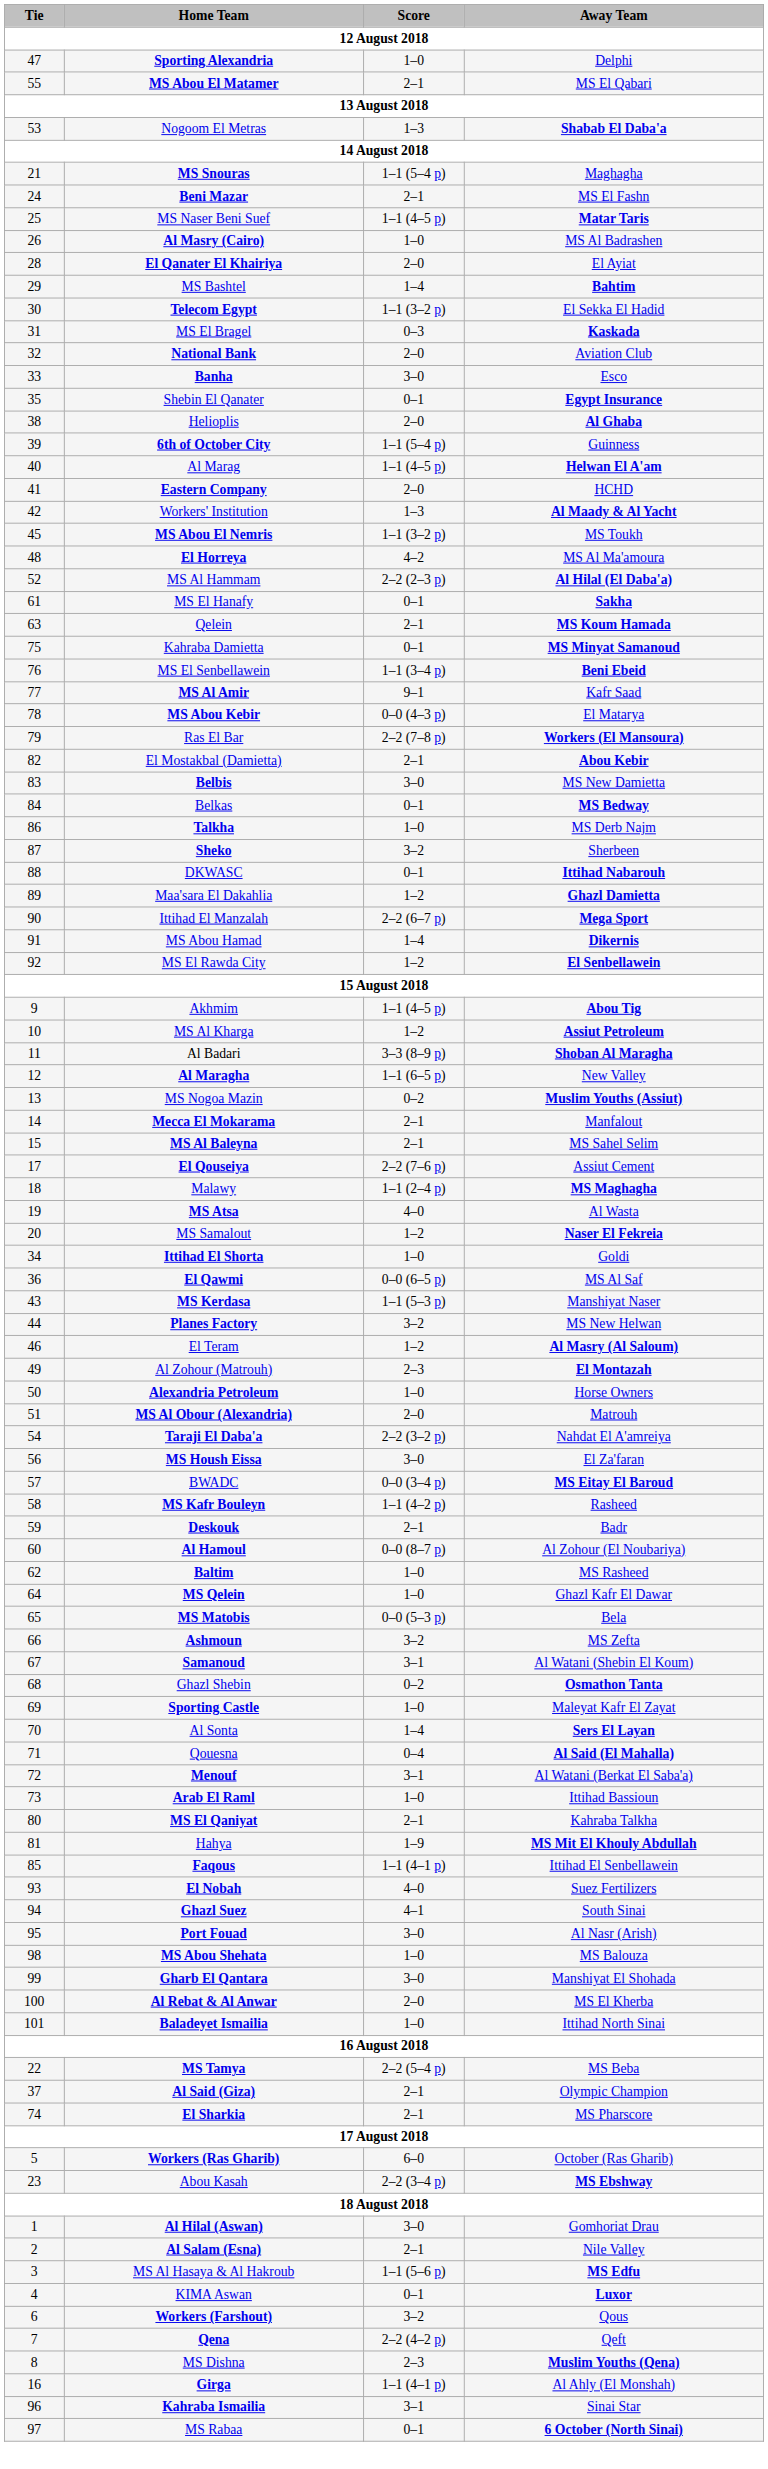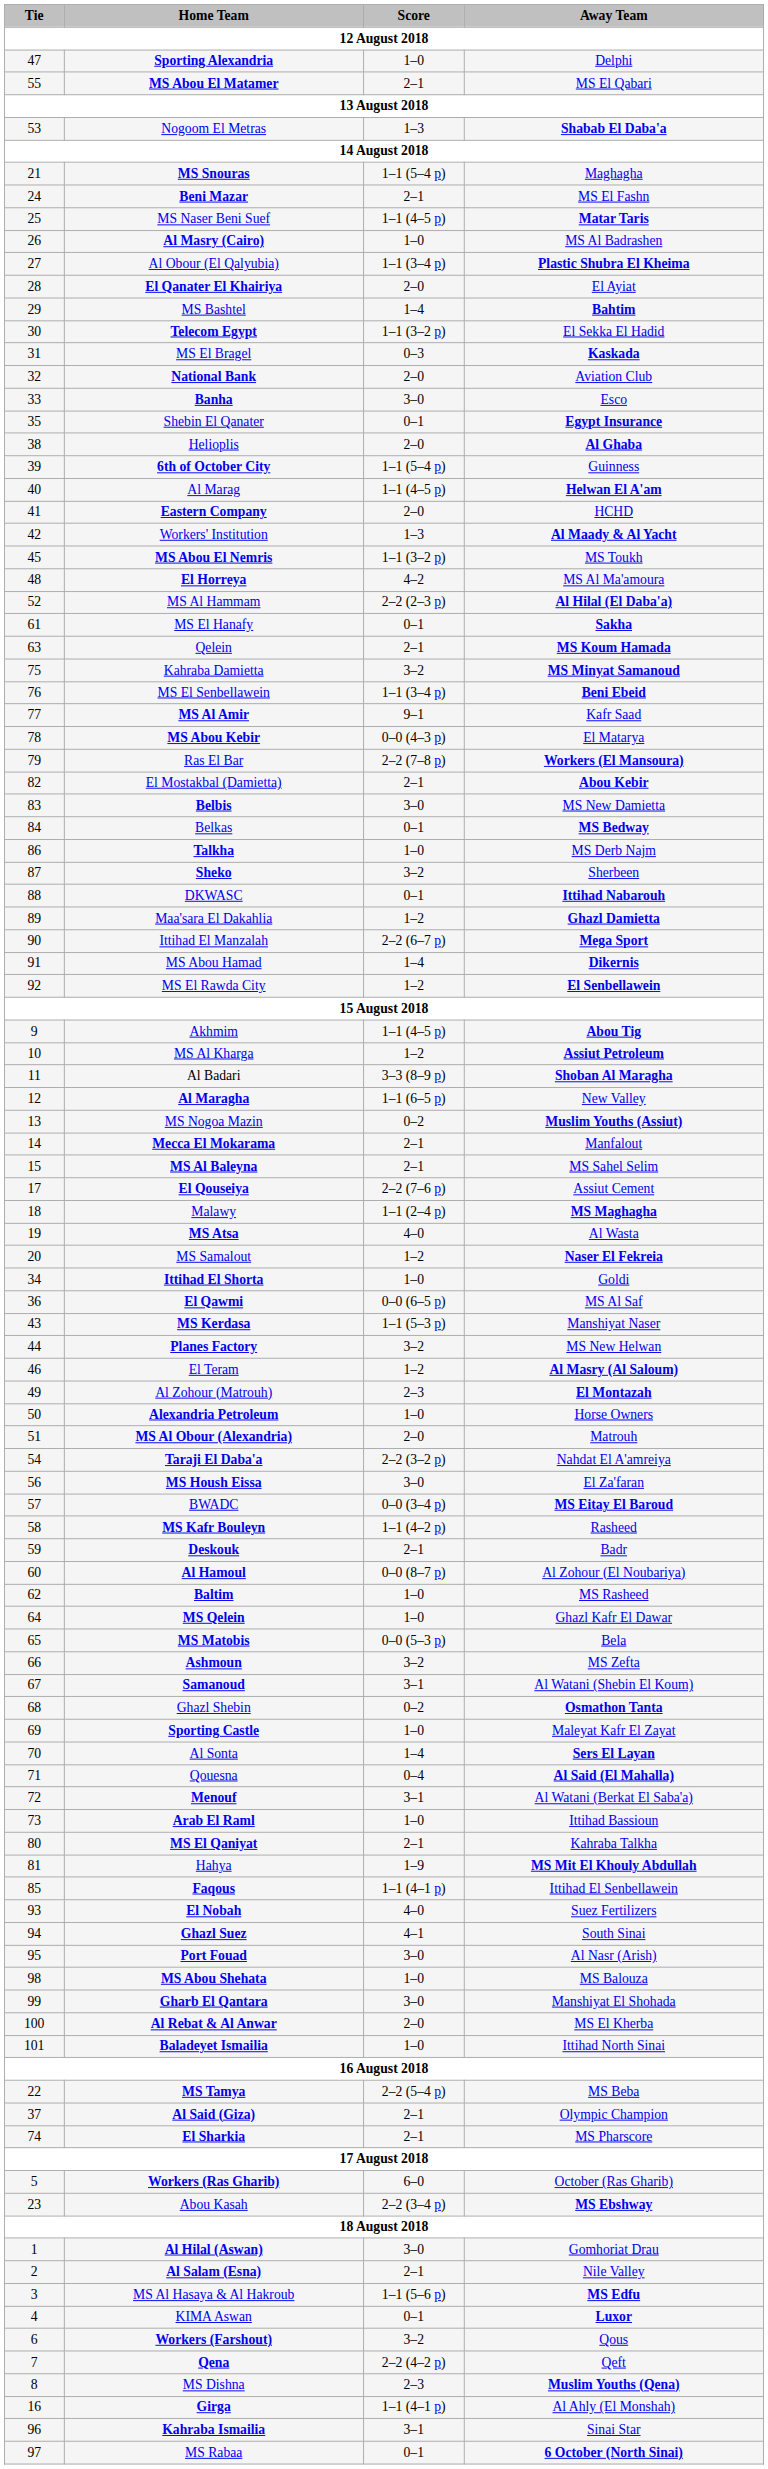 <table class="wikitable" style="width: 800px; height:50px; background:WhiteSmoke; text-align:center; font-size:90%">
 <tr>
 <td scope="col" style="width:  7.25%; background:silver;"><strong>Tie</strong></td>
 <td scope="col" style="width: 36.50%; background:silver;"><strong>Home Team</strong></td>
 <td scope="col" style="width: 12.25%; background:silver;"><strong>Score</strong></td>
 <td scope="col" style="width: 36.50%; background:silver;"><strong>Away Team</strong></td>
 </tr>
 <tr>
 <td colspan="4" style= background:White><strong>12 August 2018</strong></td>
 </tr>
 <tr>
 <td>47</td>
 <td><strong><a href='#'>Sporting Alexandria</a></strong></td>
 <td>1–0</td>
 <td><a href='#'>Delphi</a></td>
 </tr>
 <tr>
 <td>55</td>
 <td><strong><a href='#'>MS Abou El Matamer</a></strong></td>
 <td>2–1</td>
 <td><a href='#'>MS El Qabari</a></td>
 </tr>
 <tr>
 <td colspan="4" style= background:White><strong>13 August 2018</strong></td>
 </tr>
 <tr>
 <td>53</td>
 <td><a href='#'>Nogoom El Metras</a></td>
 <td>1–3</td>
 <td><strong><a href='#'>Shabab El Daba'a</a></strong></td>
 </tr>
 <tr>
 <td colspan="4" style= background:White><strong>14 August 2018</strong></td>
 </tr>
 <tr>
 <td>21</td>
 <td><strong><a href='#'>MS Snouras</a></strong></td>
 <td>1–1 (5–4 <a href='#'>p</a>)</td>
 <td><a href='#'>Maghagha</a></td>
 </tr>
 <tr>
 <td>24</td>
 <td><strong><a href='#'>Beni Mazar</a></strong></td>
 <td>2–1</td>
 <td><a href='#'>MS El Fashn</a></td>
 </tr>
 <tr>
 <td>25</td>
 <td><a href='#'>MS Naser Beni Suef</a></td>
 <td>1–1 (4–5 <a href='#'>p</a>)</td>
 <td><strong><a href='#'>Matar Taris</a></strong></td>
 </tr>
 <tr>
 <td>26</td>
 <td><strong><a href='#'>Al Masry (Cairo)</a></strong></td>
 <td>1–0</td>
 <td><a href='#'>MS Al Badrashen</a></td>
+</tr>
+<tr>
+<td>27</td>
+<td><a href='#'>Al Obour (El Qalyubia)</a></td>
+<td>1–1 (3–4 <a href='#'>p</a>)</td>
+<td><strong><a href='#'>Plastic Shubra El Kheima</a></strong></td>
 </tr>
 <tr>
 <td>28</td>
 <td><strong><a href='#'>El Qanater El Khairiya</a></strong></td>
 <td>2–0</td>
 <td><a href='#'>El Ayiat</a></td>
 </tr>
 <tr>
 <td>29</td>
 <td><a href='#'>MS Bashtel</a></td>
 <td>1–4</td>
 <td><strong><a href='#'>Bahtim</a></strong></td>
 </tr>
 <tr>
 <td>30</td>
 <td><strong><a href='#'>Telecom Egypt</a></strong></td>
 <td>1–1 (3–2 <a href='#'>p</a>)</td>
 <td><a href='#'>El Sekka El Hadid</a></td>
 </tr>
 <tr>
 <td>31</td>
 <td><a href='#'>MS El Bragel</a></td>
 <td>0–3</td>
 <td><strong><a href='#'>Kaskada</a></strong></td>
 </tr>
 <tr>
 <td>32</td>
 <td><strong><a href='#'>National Bank</a></strong></td>
 <td>2–0</td>
 <td><a href='#'>Aviation Club</a></td>
 </tr>
 <tr>
 <td>33</td>
 <td><strong><a href='#'>Banha</a></strong></td>
 <td>3–0</td>
 <td><a href='#'>Esco</a></td>
 </tr>
 <tr>
 <td>35</td>
 <td><a href='#'>Shebin El Qanater</a></td>
 <td>0–1</td>
 <td><strong><a href='#'>Egypt Insurance</a></strong></td>
 </tr>
 <tr>
 <td>38</td>
 <td><a href='#'>Helioplis</a></td>
 <td>2–0</td>
 <td><strong><a href='#'>Al Ghaba</a></strong></td>
 </tr>
 <tr>
 <td>39</td>
 <td><strong><a href='#'>6th of October City</a></strong></td>
 <td>1–1 (5–4 <a href='#'>p</a>)</td>
 <td><a href='#'>Guinness</a></td>
 </tr>
 <tr>
 <td>40</td>
 <td><a href='#'>Al Marag</a></td>
 <td>1–1 (4–5 <a href='#'>p</a>)</td>
 <td><strong><a href='#'>Helwan El A'am</a></strong></td>
 </tr>
 <tr>
 <td>41</td>
 <td><strong><a href='#'>Eastern Company</a></strong></td>
 <td>2–0</td>
 <td><a href='#'>HCHD</a></td>
 </tr>
 <tr>
 <td>42</td>
 <td><a href='#'>Workers' Institution</a></td>
 <td>1–3</td>
 <td><strong><a href='#'>Al Maady & Al Yacht</a></strong></td>
 </tr>
 <tr>
 <td>45</td>
 <td><strong><a href='#'>MS Abou El Nemris</a></strong></td>
 <td>1–1 (3–2 <a href='#'>p</a>)</td>
 <td><a href='#'>MS Toukh</a></td>
 </tr>
 <tr>
 <td>48</td>
 <td><strong><a href='#'>El Horreya</a></strong></td>
 <td>4–2</td>
 <td><a href='#'>MS Al Ma'amoura</a></td>
 </tr>
 <tr>
 <td>52</td>
 <td><a href='#'>MS Al Hammam</a></td>
 <td>2–2 (2–3 <a href='#'>p</a>)</td>
 <td><strong><a href='#'>Al Hilal (El Daba'a)</a></strong></td>
 </tr>
 <tr>
 <td>61</td>
 <td><a href='#'>MS El Hanafy</a></td>
 <td>0–1</td>
 <td><strong><a href='#'>Sakha</a></strong></td>
 </tr>
 <tr>
 <td>63</td>
 <td><a href='#'>Qelein</a></td>
 <td>2–1</td>
 <td><strong><a href='#'>MS Koum Hamada</a></strong></td>
 </tr>
 <tr>
 <td>75</td>
 <td><a href='#'>Kahraba Damietta</a></td>
-<td>0–1</td>
+<td>3–2</td>
 <td><strong><a href='#'>MS Minyat Samanoud</a></strong></td>
 </tr>
 <tr>
 <td>76</td>
 <td><a href='#'>MS El Senbellawein</a></td>
 <td>1–1 (3–4 <a href='#'>p</a>)</td>
 <td><strong><a href='#'>Beni Ebeid</a></strong></td>
 </tr>
 <tr>
 <td>77</td>
 <td><strong><a href='#'>MS Al Amir</a></strong></td>
 <td>9–1</td>
 <td><a href='#'>Kafr Saad</a></td>
 </tr>
 <tr>
 <td>78</td>
 <td><strong><a href='#'>MS Abou Kebir</a></strong></td>
 <td>0–0 (4–3 <a href='#'>p</a>)</td>
 <td><a href='#'>El Matarya</a></td>
 </tr>
 <tr>
 <td>79</td>
 <td><a href='#'>Ras El Bar</a></td>
 <td>2–2 (7–8 <a href='#'>p</a>)</td>
 <td><strong><a href='#'>Workers (El Mansoura)</a></strong></td>
 </tr>
 <tr>
 <td>82</td>
 <td><a href='#'>El Mostakbal (Damietta)</a></td>
 <td>2–1</td>
 <td><strong><a href='#'>Abou Kebir</a></strong></td>
 </tr>
 <tr>
 <td>83</td>
 <td><strong><a href='#'>Belbis</a></strong></td>
 <td>3–0</td>
 <td><a href='#'>MS New Damietta</a></td>
 </tr>
 <tr>
 <td>84</td>
 <td><a href='#'>Belkas</a></td>
 <td>0–1</td>
 <td><strong><a href='#'>MS Bedway</a></strong></td>
 </tr>
 <tr>
 <td>86</td>
 <td><strong><a href='#'>Talkha</a></strong></td>
 <td>1–0</td>
 <td><a href='#'>MS Derb Najm</a></td>
 </tr>
 <tr>
 <td>87</td>
 <td><strong><a href='#'>Sheko</a></strong></td>
 <td>3–2</td>
 <td><a href='#'>Sherbeen</a></td>
 </tr>
 <tr>
 <td>88</td>
 <td><a href='#'>DKWASC</a></td>
 <td>0–1</td>
 <td><strong><a href='#'>Ittihad Nabarouh</a></strong></td>
 </tr>
 <tr>
 <td>89</td>
 <td><a href='#'>Maa'sara El Dakahlia</a></td>
 <td>1–2</td>
 <td><strong><a href='#'>Ghazl Damietta</a></strong></td>
 </tr>
 <tr>
 <td>90</td>
 <td><a href='#'>Ittihad El Manzalah</a></td>
 <td>2–2 (6–7 <a href='#'>p</a>)</td>
 <td><strong><a href='#'>Mega Sport</a></strong></td>
 </tr>
 <tr>
 <td>91</td>
 <td><a href='#'>MS Abou Hamad</a></td>
 <td>1–4</td>
 <td><strong><a href='#'>Dikernis</a></strong></td>
 </tr>
 <tr>
 <td>92</td>
 <td><a href='#'>MS El Rawda City</a></td>
 <td>1–2</td>
 <td><strong><a href='#'>El Senbellawein</a></strong></td>
 </tr>
 <tr>
 <td colspan="4" style= background:White><strong>15 August 2018</strong></td>
 </tr>
 <tr>
 <td>9</td>
 <td><a href='#'>Akhmim</a></td>
 <td>1–1 (4–5 <a href='#'>p</a>)</td>
 <td><strong><a href='#'>Abou Tig</a></strong></td>
 </tr>
 <tr>
 <td>10</td>
 <td><a href='#'>MS Al Kharga</a></td>
 <td>1–2</td>
 <td><strong><a href='#'>Assiut Petroleum</a></strong></td>
 </tr>
 <tr>
 <td>11</td>
 <td>Al Badari</td>
 <td>3–3 (8–9 <a href='#'>p</a>)</td>
 <td><strong><a href='#'>Shoban Al Maragha</a></strong></td>
 </tr>
 <tr>
 <td>12</td>
 <td><strong><a href='#'>Al Maragha</a></strong></td>
 <td>1–1 (6–5 <a href='#'>p</a>)</td>
 <td><a href='#'>New Valley</a></td>
 </tr>
 <tr>
 <td>13</td>
 <td><a href='#'>MS Nogoa Mazin</a></td>
 <td>0–2</td>
 <td><strong><a href='#'>Muslim Youths (Assiut)</a></strong></td>
 </tr>
 <tr>
 <td>14</td>
 <td><strong><a href='#'>Mecca El Mokarama</a></strong></td>
 <td>2–1</td>
 <td><a href='#'>Manfalout</a></td>
 </tr>
 <tr>
 <td>15</td>
 <td><strong><a href='#'>MS Al Baleyna</a></strong></td>
 <td>2–1</td>
 <td><a href='#'>MS Sahel Selim</a></td>
 </tr>
 <tr>
 <td>17</td>
 <td><strong><a href='#'>El Qouseiya</a></strong></td>
 <td>2–2 (7–6 <a href='#'>p</a>)</td>
 <td><a href='#'>Assiut Cement</a></td>
 </tr>
 <tr>
 <td>18</td>
 <td><a href='#'>Malawy</a></td>
 <td>1–1 (2–4 <a href='#'>p</a>)</td>
 <td><strong><a href='#'>MS Maghagha</a></strong></td>
 </tr>
 <tr>
 <td>19</td>
 <td><strong><a href='#'>MS Atsa</a></strong></td>
 <td>4–0</td>
 <td><a href='#'>Al Wasta</a></td>
 </tr>
 <tr>
 <td>20</td>
 <td><a href='#'>MS Samalout</a></td>
 <td>1–2</td>
 <td><strong><a href='#'>Naser El Fekreia</a></strong></td>
 </tr>
 <tr>
 <td>34</td>
 <td><strong><a href='#'>Ittihad El Shorta</a></strong></td>
 <td>1–0</td>
 <td><a href='#'>Goldi</a></td>
 </tr>
 <tr>
 <td>36</td>
 <td><strong><a href='#'>El Qawmi</a></strong></td>
 <td>0–0 (6–5 <a href='#'>p</a>)</td>
 <td><a href='#'>MS Al Saf</a></td>
 </tr>
 <tr>
 <td>43</td>
 <td><strong><a href='#'>MS Kerdasa</a></strong></td>
 <td>1–1 (5–3 <a href='#'>p</a>)</td>
 <td><a href='#'>Manshiyat Naser</a></td>
 </tr>
 <tr>
 <td>44</td>
 <td><strong><a href='#'>Planes Factory</a></strong></td>
 <td>3–2</td>
 <td><a href='#'>MS New Helwan</a></td>
 </tr>
 <tr>
 <td>46</td>
 <td><a href='#'>El Teram</a></td>
 <td>1–2</td>
 <td><strong><a href='#'>Al Masry (Al Saloum)</a></strong></td>
 </tr>
 <tr>
 <td>49</td>
 <td><a href='#'>Al Zohour (Matrouh)</a></td>
 <td>2–3</td>
 <td><strong><a href='#'>El Montazah</a></strong></td>
 </tr>
 <tr>
 <td>50</td>
 <td><strong><a href='#'>Alexandria Petroleum</a></strong></td>
 <td>1–0</td>
 <td><a href='#'>Horse Owners</a></td>
 </tr>
 <tr>
 <td>51</td>
 <td><strong><a href='#'>MS Al Obour (Alexandria)</a></strong></td>
 <td>2–0</td>
 <td><a href='#'>Matrouh</a></td>
 </tr>
 <tr>
 <td>54</td>
 <td><strong><a href='#'>Taraji El Daba'a</a></strong></td>
 <td>2–2 (3–2 <a href='#'>p</a>)</td>
 <td><a href='#'>Nahdat El A'amreiya</a></td>
 </tr>
 <tr>
 <td>56</td>
 <td><strong><a href='#'>MS Housh Eissa</a></strong></td>
 <td>3–0</td>
 <td><a href='#'>El Za'faran</a></td>
 </tr>
 <tr>
 <td>57</td>
 <td><a href='#'>BWADC</a></td>
 <td>0–0 (3–4 <a href='#'>p</a>)</td>
 <td><strong><a href='#'>MS Eitay El Baroud</a></strong></td>
 </tr>
 <tr>
 <td>58</td>
 <td><strong><a href='#'>MS Kafr Bouleyn</a></strong></td>
 <td>1–1 (4–2 <a href='#'>p</a>)</td>
 <td><a href='#'>Rasheed</a></td>
 </tr>
 <tr>
 <td>59</td>
 <td><strong><a href='#'>Deskouk</a></strong></td>
 <td>2–1</td>
 <td><a href='#'>Badr</a></td>
 </tr>
 <tr>
 <td>60</td>
 <td><strong><a href='#'>Al Hamoul</a></strong></td>
 <td>0–0 (8–7 <a href='#'>p</a>)</td>
 <td><a href='#'>Al Zohour (El Noubariya)</a></td>
 </tr>
 <tr>
 <td>62</td>
 <td><strong><a href='#'>Baltim</a></strong></td>
 <td>1–0</td>
 <td><a href='#'>MS Rasheed</a></td>
 </tr>
 <tr>
 <td>64</td>
 <td><strong><a href='#'>MS Qelein</a></strong></td>
 <td>1–0</td>
 <td><a href='#'>Ghazl Kafr El Dawar</a></td>
 </tr>
 <tr>
 <td>65</td>
 <td><strong><a href='#'>MS Matobis</a></strong></td>
 <td>0–0 (5–3 <a href='#'>p</a>)</td>
 <td><a href='#'>Bela</a></td>
 </tr>
 <tr>
 <td>66</td>
 <td><strong><a href='#'>Ashmoun</a></strong></td>
 <td>3–2</td>
 <td><a href='#'>MS Zefta</a></td>
 </tr>
 <tr>
 <td>67</td>
 <td><strong><a href='#'>Samanoud</a></strong></td>
 <td>3–1</td>
 <td><a href='#'>Al Watani (Shebin El Koum)</a></td>
 </tr>
 <tr>
 <td>68</td>
 <td><a href='#'>Ghazl Shebin</a></td>
 <td>0–2</td>
 <td><strong><a href='#'>Osmathon Tanta</a></strong></td>
 </tr>
 <tr>
 <td>69</td>
 <td><strong><a href='#'>Sporting Castle</a></strong></td>
 <td>1–0</td>
 <td><a href='#'>Maleyat Kafr El Zayat</a></td>
 </tr>
 <tr>
 <td>70</td>
 <td><a href='#'>Al Sonta</a></td>
 <td>1–4</td>
 <td><strong><a href='#'>Sers El Layan</a></strong></td>
 </tr>
 <tr>
 <td>71</td>
 <td><a href='#'>Qouesna</a></td>
 <td>0–4</td>
 <td><strong><a href='#'>Al Said (El Mahalla)</a></strong></td>
 </tr>
 <tr>
 <td>72</td>
 <td><strong><a href='#'>Menouf</a></strong></td>
 <td>3–1</td>
 <td><a href='#'>Al Watani (Berkat El Saba'a)</a></td>
 </tr>
 <tr>
 <td>73</td>
 <td><strong><a href='#'>Arab El Raml</a></strong></td>
 <td>1–0</td>
 <td><a href='#'>Ittihad Bassioun</a></td>
 </tr>
 <tr>
 <td>80</td>
 <td><strong><a href='#'>MS El Qaniyat</a></strong></td>
 <td>2–1</td>
 <td><a href='#'>Kahraba Talkha</a></td>
 </tr>
 <tr>
 <td>81</td>
 <td><a href='#'>Hahya</a></td>
 <td>1–9</td>
 <td><strong><a href='#'>MS Mit El Khouly Abdullah</a></strong></td>
 </tr>
 <tr>
 <td>85</td>
 <td><strong><a href='#'>Faqous</a></strong></td>
 <td>1–1 (4–1 <a href='#'>p</a>)</td>
 <td><a href='#'>Ittihad El Senbellawein</a></td>
 </tr>
 <tr>
 <td>93</td>
 <td><strong><a href='#'>El Nobah</a></strong></td>
 <td>4–0</td>
 <td><a href='#'>Suez Fertilizers</a></td>
 </tr>
 <tr>
 <td>94</td>
 <td><strong><a href='#'>Ghazl Suez</a></strong></td>
 <td>4–1</td>
 <td><a href='#'>South Sinai</a></td>
 </tr>
 <tr>
 <td>95</td>
 <td><strong><a href='#'>Port Fouad</a></strong></td>
 <td>3–0</td>
 <td><a href='#'>Al Nasr (Arish)</a></td>
 </tr>
 <tr>
 <td>98</td>
 <td><strong><a href='#'>MS Abou Shehata</a></strong></td>
 <td>1–0</td>
 <td><a href='#'>MS Balouza</a></td>
 </tr>
 <tr>
 <td>99</td>
 <td><strong><a href='#'>Gharb El Qantara</a></strong></td>
 <td>3–0</td>
 <td><a href='#'>Manshiyat El Shohada</a></td>
 </tr>
 <tr>
 <td>100</td>
 <td><strong><a href='#'>Al Rebat & Al Anwar</a></strong></td>
 <td>2–0</td>
 <td><a href='#'>MS El Kherba</a></td>
 </tr>
 <tr>
 <td>101</td>
 <td><strong><a href='#'>Baladeyet Ismailia</a></strong></td>
 <td>1–0</td>
 <td><a href='#'>Ittihad North Sinai</a></td>
 </tr>
 <tr>
 <td colspan="4" style= background:White><strong>16 August 2018</strong></td>
 </tr>
 <tr>
 <td>22</td>
 <td><strong><a href='#'>MS Tamya</a></strong></td>
 <td>2–2 (5–4 <a href='#'>p</a>)</td>
 <td><a href='#'>MS Beba</a></td>
 </tr>
 <tr>
 <td>37</td>
 <td><strong><a href='#'>Al Said (Giza)</a></strong></td>
 <td>2–1</td>
 <td><a href='#'>Olympic Champion</a></td>
 </tr>
 <tr>
 <td>74</td>
 <td><strong><a href='#'>El Sharkia</a></strong></td>
 <td>2–1</td>
 <td><a href='#'>MS Pharscore</a></td>
 </tr>
 <tr>
 <td colspan="4" style= background:White><strong>17 August 2018</strong></td>
 </tr>
 <tr>
 <td>5</td>
 <td><strong><a href='#'>Workers (Ras Gharib)</a></strong></td>
 <td>6–0</td>
 <td><a href='#'>October (Ras Gharib)</a></td>
 </tr>
 <tr>
 <td>23</td>
 <td><a href='#'>Abou Kasah</a></td>
 <td>2–2 (3–4 <a href='#'>p</a>)</td>
 <td><strong><a href='#'>MS Ebshway</a></strong></td>
 </tr>
 <tr>
 <td colspan="4" style= background:White><strong>18 August 2018</strong></td>
 </tr>
 <tr>
 <td>1</td>
 <td><strong><a href='#'>Al Hilal (Aswan)</a></strong></td>
 <td>3–0</td>
 <td><a href='#'>Gomhoriat Drau</a></td>
 </tr>
 <tr>
 <td>2</td>
 <td><strong><a href='#'>Al Salam (Esna)</a></strong></td>
 <td>2–1</td>
 <td><a href='#'>Nile Valley</a></td>
 </tr>
 <tr>
 <td>3</td>
 <td><a href='#'>MS Al Hasaya & Al Hakroub</a></td>
 <td>1–1 (5–6 <a href='#'>p</a>)</td>
 <td><strong><a href='#'>MS Edfu</a></strong></td>
 </tr>
 <tr>
 <td>4</td>
 <td><a href='#'>KIMA Aswan</a></td>
 <td>0–1</td>
 <td><strong><a href='#'>Luxor</a></strong></td>
 </tr>
 <tr>
 <td>6</td>
 <td><strong><a href='#'>Workers (Farshout)</a></strong></td>
 <td>3–2</td>
 <td><a href='#'>Qous</a></td>
 </tr>
 <tr>
 <td>7</td>
 <td><strong><a href='#'>Qena</a></strong></td>
 <td>2–2 (4–2 <a href='#'>p</a>)</td>
 <td><a href='#'>Qeft</a></td>
 </tr>
 <tr>
 <td>8</td>
 <td><a href='#'>MS Dishna</a></td>
 <td>2–3</td>
 <td><strong><a href='#'>Muslim Youths (Qena)</a></strong></td>
 </tr>
 <tr>
 <td>16</td>
 <td><strong><a href='#'>Girga</a></strong></td>
 <td>1–1 (4–1 <a href='#'>p</a>)</td>
 <td><a href='#'>Al Ahly (El Monshah)</a></td>
 </tr>
 <tr>
 <td>96</td>
 <td><strong><a href='#'>Kahraba Ismailia</a></strong></td>
 <td>3–1</td>
 <td><a href='#'>Sinai Star</a></td>
 </tr>
 <tr>
 <td>97</td>
 <td><a href='#'>MS Rabaa</a></td>
 <td>0–1</td>
 <td><strong><a href='#'>6 October (North Sinai)</a></strong></td>
 </tr>
 </table>
